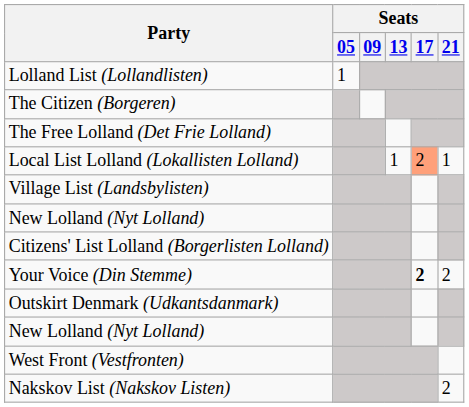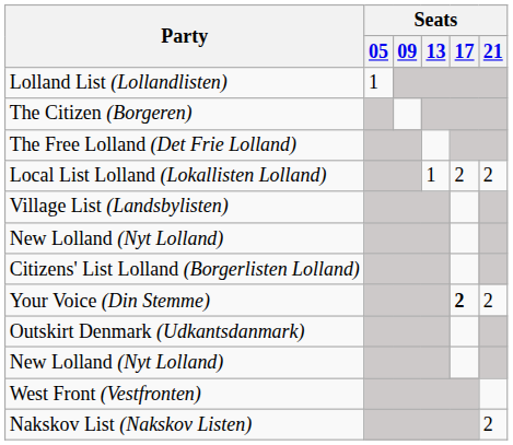 <table class="wikitable">
 <tr>
 <th rowspan=2>Party</th>
 <th colspan=11>Seats</th>
 </tr>
 <tr>
 <th><a href='#'>05</a></th>
 <th><a href='#'>09</a></th>
 <th><a href='#'>13</a></th>
 <th><a href='#'>17</a></th>
 <th><a href='#'>21</a></th>
 </tr>
 <tr>
 <td>Lolland List <em>(Lollandlisten)</em></td>
 <td>1</td>
 <td style="background:#CDC9C9;" colspan=4></td>
 </tr>
 <tr>
 <td>The Citizen <em>(Borgeren)</em></td>
 <td style="background:#CDC9C9;"></td>
 <td></td>
 <td style="background:#CDC9C9;" colspan=3></td>
 </tr>
 <tr>
 <td>The Free Lolland <em>(Det Frie Lolland)</em></td>
 <td style="background:#CDC9C9;" colspan=2></td>
 <td></td>
 <td style="background:#CDC9C9;" colspan=2></td>
 </tr>
 <tr>
 <td>Local List Lolland <em>(Lokallisten Lolland)</em></td>
 <td style="background:#CDC9C9;" colspan=2></td>
 <td>1</td>
-<td style="background: lightsalmon;">2</td>
-<td>1</td>
+<td>2</td>
+<td>2</td>
 </tr>
 <tr>
 <td>Village List <em>(Landsbylisten)</em></td>
 <td style="background:#CDC9C9;" colspan=3></td>
 <td></td>
 <td style="background:#CDC9C9;"></td>
 </tr>
 <tr>
 <td>New Lolland <em>(Nyt Lolland)</em></td>
 <td style="background:#CDC9C9;" colspan=3></td>
 <td></td>
 <td style="background:#CDC9C9;"></td>
 </tr>
 <tr>
 <td>Citizens' List Lolland <em>(Borgerlisten Lolland)</em></td>
 <td style="background:#CDC9C9;" colspan=3></td>
 <td></td>
 <td style="background:#CDC9C9;"></td>
 </tr>
 <tr>
 <td>Your Voice <em>(Din Stemme)</em></td>
 <td style="background:#CDC9C9;" colspan="3"></td>
 <td><strong>2</strong></td>
 <td>2</td>
 </tr>
 <tr>
 <td>Outskirt Denmark <em>(Udkantsdanmark)</em></td>
 <td style="background:#CDC9C9;" colspan=3></td>
 <td></td>
 <td style="background:#CDC9C9;"></td>
 </tr>
 <tr>
 <td>New Lolland <em>(Nyt Lolland)</em></td>
 <td style="background:#CDC9C9;" colspan=3></td>
 <td></td>
 <td style="background:#CDC9C9;"></td>
 </tr>
 <tr>
 <td>West Front <em>(Vestfronten)</em></td>
 <td style="background:#CDC9C9;" colspan=4></td>
 <td></td>
 </tr>
 <tr>
 <td>Nakskov List <em>(Nakskov Listen)</em></td>
 <td style="background:#CDC9C9;" colspan=4></td>
 <td>2</td>
 </tr>
 </table>
